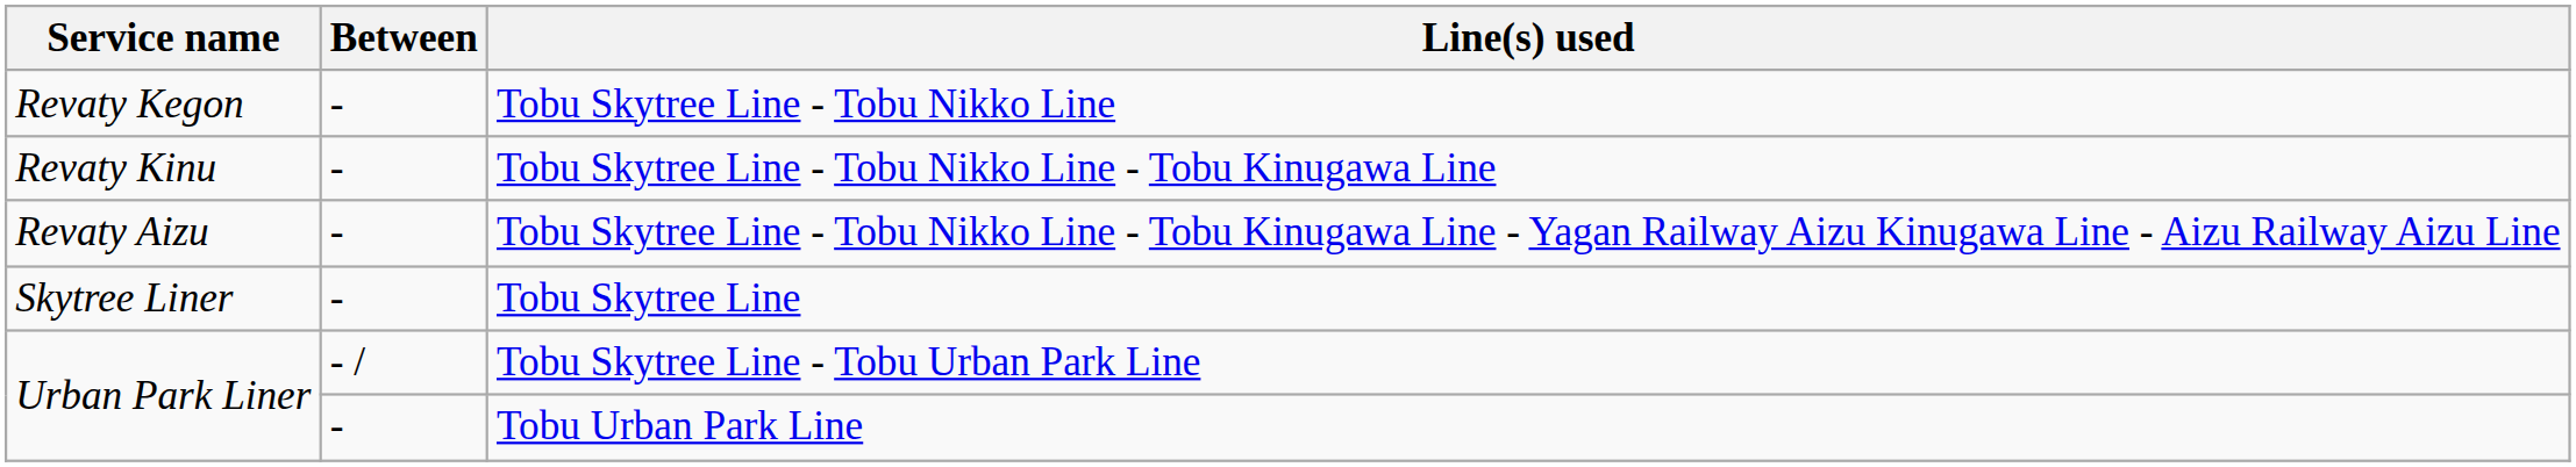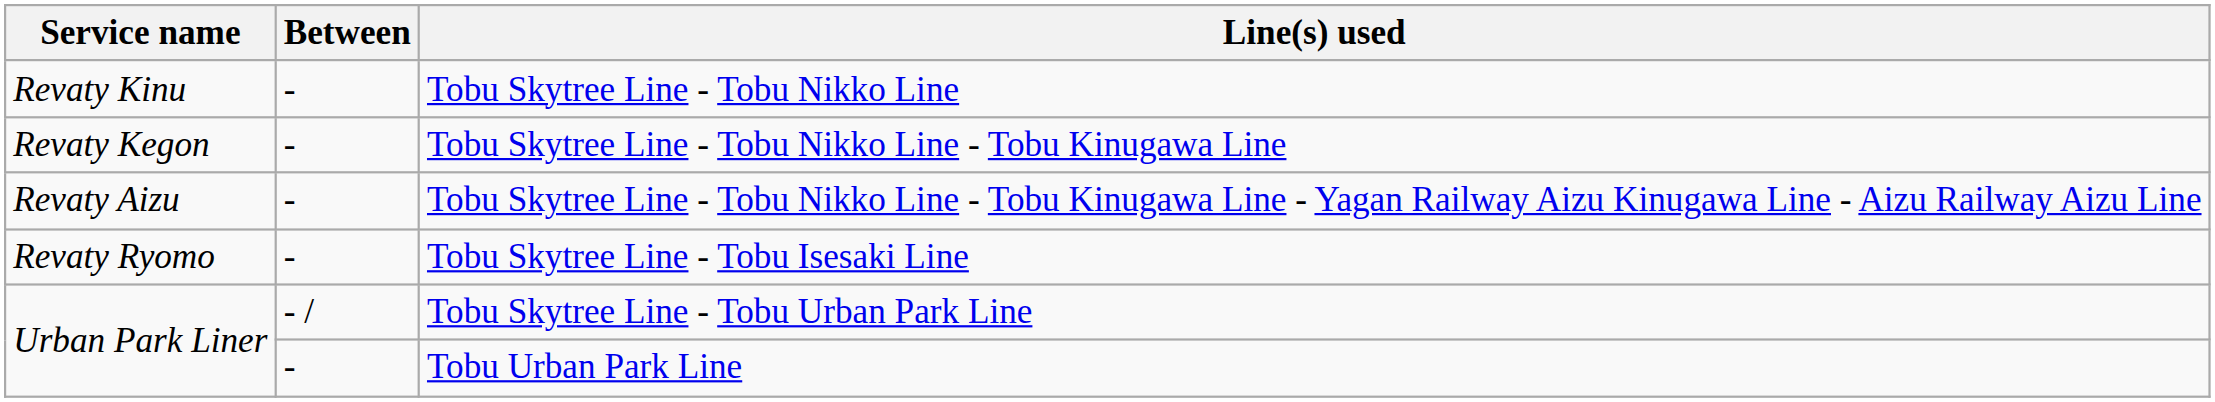 <table class="wikitable">
 <tr>
 <th>Service name</th>
 <th>Between</th>
 <th>Line(s) used</th>
 </tr>
 <tr>
-<td><em>Revaty Kegon</em></td>
+<td><em>Revaty Kinu</em></td>
 <td> - </td>
 <td><a href='#'>Tobu Skytree Line</a> - <a href='#'>Tobu Nikko Line</a></td>
 </tr>
 <tr>
-<td><em>Revaty Kinu</em></td>
+<td><em>Revaty Kegon</em></td>
 <td> - </td>
 <td><a href='#'>Tobu Skytree Line</a> - <a href='#'>Tobu Nikko Line</a> - <a href='#'>Tobu Kinugawa Line</a></td>
 </tr>
 <tr>
 <td><em>Revaty Aizu</em></td>
 <td> - </td>
 <td><a href='#'>Tobu Skytree Line</a> - <a href='#'>Tobu Nikko Line</a> - <a href='#'>Tobu Kinugawa Line</a> - <a href='#'>Yagan Railway Aizu Kinugawa Line</a> - <a href='#'>Aizu Railway Aizu Line</a></td>
 </tr>
 <tr>
-<td><em>Skytree Liner</em></td>
+<td><em>Revaty Ryomo</em></td>
 <td> - </td>
-<td><a href='#'>Tobu Skytree Line</a></td>
+<td><a href='#'>Tobu Skytree Line</a> - <a href='#'>Tobu Isesaki Line</a></td>
 </tr>
 <tr>
 <td rowspan="2"><em>Urban Park Liner</em></td>
 <td> - /</td>
 <td><a href='#'>Tobu Skytree Line</a> - <a href='#'>Tobu Urban Park Line</a></td>
 </tr>
 <tr>
 <td> - </td>
 <td><a href='#'>Tobu Urban Park Line</a></td>
 </tr>
 </table>
